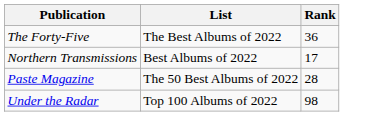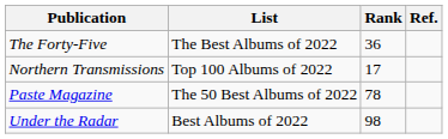 <table class="wikitable">
 <tr>
 <th>Publication</th>
 <th>List</th>
 <th>Rank</th>
+<th>Ref.</th>
 </tr>
 <tr>
 <td><em>The Forty-Five</em></td>
 <td>The Best Albums of 2022</td>
 <td>36</td>
+<td></td>
 </tr>
 <tr>
 <td><em>Northern Transmissions</em></td>
-<td>Best Albums of 2022</td>
+<td>Top 100 Albums of 2022</td>
 <td>17</td>
+<td></td>
 </tr>
 <tr>
 <td><em><a href='#'>Paste Magazine</a></em></td>
 <td>The 50 Best Albums of 2022</td>
-<td>28</td>
+<td>78</td>
+<td></td>
 </tr>
 <tr>
 <td><em><a href='#'>Under the Radar</a></em></td>
-<td>Top 100 Albums of 2022</td>
+<td>Best Albums of 2022</td>
 <td>98</td>
+<td></td>
 </tr>
 </table>
